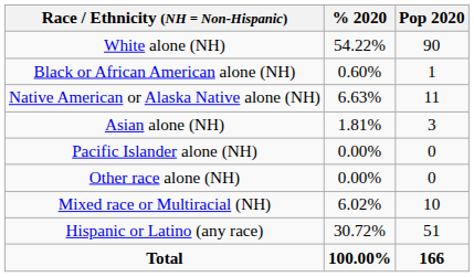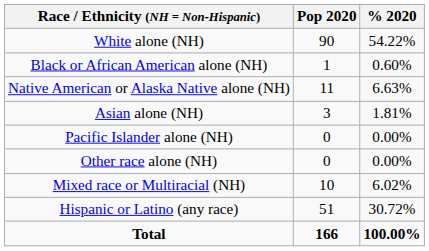 <table class="wikitable" style="text-align:center;">
 <tr>
 <th>Race / Ethnicity <small>(<em>NH = Non-Hispanic</em>)</small></th>
+<th>Pop 2020</th>
 <th>% 2020</th>
-<th>Pop 2020</th>
 </tr>
 <tr>
 <td><a href='#'>White</a> alone (NH)</td>
+<td>90</td>
 <td>54.22%</td>
-<td>90</td>
 </tr>
 <tr>
 <td><a href='#'>Black or African American</a> alone (NH)</td>
+<td>1</td>
 <td>0.60%</td>
-<td>1</td>
 </tr>
 <tr>
 <td><a href='#'>Native American</a> or <a href='#'>Alaska Native</a> alone (NH)</td>
+<td>11</td>
 <td>6.63%</td>
-<td>11</td>
 </tr>
 <tr>
 <td><a href='#'>Asian</a> alone (NH)</td>
+<td>3</td>
 <td>1.81%</td>
-<td>3</td>
 </tr>
 <tr>
 <td><a href='#'>Pacific Islander</a> alone (NH)</td>
+<td>0</td>
 <td>0.00%</td>
-<td>0</td>
 </tr>
 <tr>
 <td><a href='#'>Other race</a> alone (NH)</td>
+<td>0</td>
 <td>0.00%</td>
-<td>0</td>
 </tr>
 <tr>
 <td><a href='#'>Mixed race or Multiracial</a> (NH)</td>
+<td>10</td>
 <td>6.02%</td>
-<td>10</td>
 </tr>
 <tr>
 <td><a href='#'>Hispanic or Latino</a> (any race)</td>
+<td>51</td>
 <td>30.72%</td>
-<td>51</td>
 </tr>
 <tr>
 <td><strong>Total</strong></td>
+<td><strong>166</strong></td>
 <td><strong>100.00%</strong></td>
-<td><strong>166</strong></td>
 </tr>
 </table>
